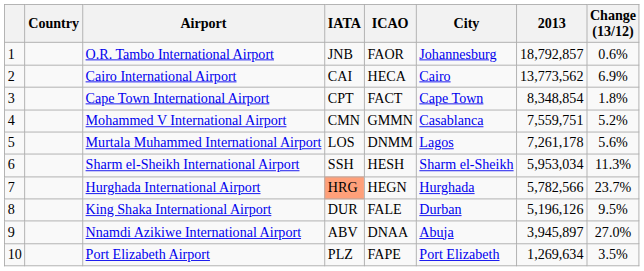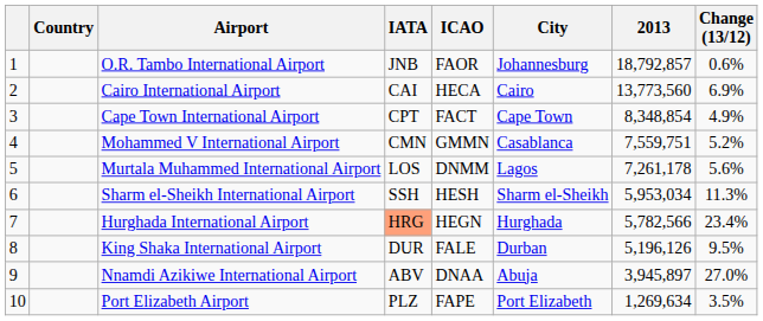 <table class="wikitable sortable">
 <tr>
 <th></th>
 <th>Country</th>
 <th>Airport</th>
 <th>IATA</th>
 <th>ICAO</th>
 <th>City</th>
 <th>2013</th>
 <th>Change <br>(13/12)</th>
 </tr>
 <tr>
 <td>1</td>
 <td></td>
 <td><a href='#'>O.R. Tambo International Airport</a></td>
 <td>JNB</td>
 <td>FAOR</td>
 <td><a href='#'>Johannesburg</a></td>
 <td align=right>18,792,857</td>
 <td align="center">0.6%</td>
 </tr>
 <tr>
 <td>2</td>
 <td></td>
 <td><a href='#'>Cairo International Airport</a></td>
 <td>CAI</td>
 <td>HECA</td>
 <td><a href='#'>Cairo</a></td>
-<td style="text-align:right;">13,773,562</td>
+<td style="text-align:right;">13,773,560</td>
 <td style="text-align:center;">6.9%</td>
 </tr>
 <tr>
 <td>3</td>
 <td></td>
 <td><a href='#'>Cape Town International Airport</a></td>
 <td>CPT</td>
 <td>FACT</td>
 <td><a href='#'>Cape Town</a></td>
 <td style="text-align:right;">8,348,854</td>
-<td style="text-align:center;">1.8%</td>
+<td style="text-align:center;">4.9%</td>
 </tr>
 <tr>
 <td>4</td>
 <td></td>
 <td><a href='#'>Mohammed V International Airport</a></td>
 <td>CMN</td>
 <td>GMMN</td>
 <td><a href='#'>Casablanca</a></td>
 <td align=right>7,559,751</td>
 <td align=center>5.2%</td>
 </tr>
 <tr>
 <td>5</td>
 <td></td>
 <td><a href='#'>Murtala Muhammed International Airport</a></td>
 <td>LOS</td>
 <td>DNMM</td>
 <td><a href='#'>Lagos</a></td>
 <td style="text-align:right;">7,261,178</td>
 <td style="text-align:center;">5.6%</td>
 </tr>
 <tr>
 <td>6</td>
 <td></td>
 <td><a href='#'>Sharm el-Sheikh International Airport</a></td>
 <td>SSH</td>
 <td>HESH</td>
 <td><a href='#'>Sharm el-Sheikh</a></td>
 <td style="text-align:right;">5,953,034</td>
 <td style="text-align:center;">11.3%</td>
 </tr>
 <tr>
 <td>7</td>
 <td></td>
 <td><a href='#'>Hurghada International Airport</a></td>
 <td style="background: lightsalmon;">HRG</td>
 <td>HEGN</td>
 <td><a href='#'>Hurghada</a></td>
 <td style="text-align:right;">5,782,566</td>
-<td style="text-align:center;">23.7%</td>
+<td style="text-align:center;">23.4%</td>
 </tr>
 <tr>
 <td>8</td>
 <td></td>
 <td><a href='#'>King Shaka International Airport</a></td>
 <td>DUR</td>
 <td>FALE</td>
 <td><a href='#'>Durban</a></td>
 <td style="text-align:right;">5,196,126</td>
 <td style="text-align:center;">9.5%</td>
 </tr>
 <tr>
 <td>9</td>
 <td></td>
 <td><a href='#'>Nnamdi Azikiwe International Airport</a></td>
 <td>ABV</td>
 <td>DNAA</td>
 <td><a href='#'>Abuja</a></td>
 <td align=right>3,945,897</td>
 <td align=center>27.0%</td>
 </tr>
 <tr>
 <td>10</td>
 <td></td>
 <td><a href='#'>Port Elizabeth Airport</a></td>
 <td>PLZ</td>
 <td>FAPE</td>
 <td><a href='#'>Port Elizabeth</a></td>
 <td style="text-align:right;">1,269,634</td>
 <td style="text-align:center;">3.5%</td>
 </tr>
 </table>
